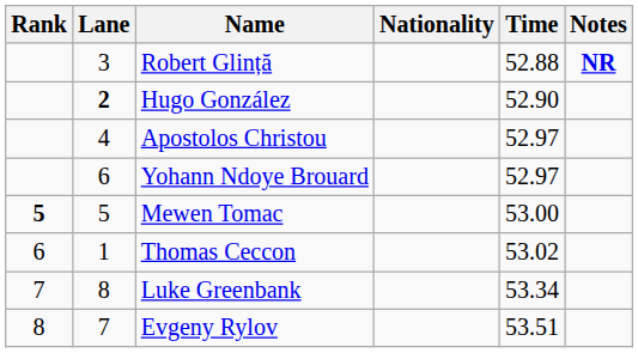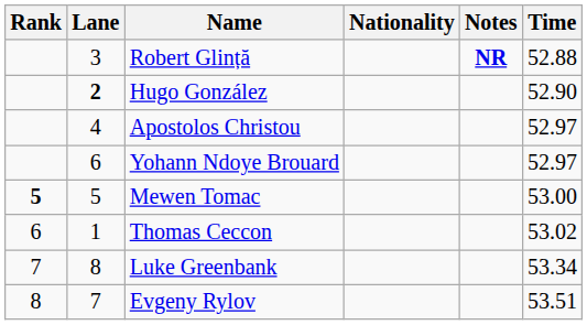 <table class="wikitable sortable" style="text-align:center">
 <tr>
 <th>Rank</th>
 <th>Lane</th>
 <th>Name</th>
 <th>Nationality</th>
+<th>Notes</th>
 <th>Time</th>
-<th>Notes</th>
 </tr>
 <tr>
 <td></td>
 <td>3</td>
 <td align=left><a href='#'>Robert Glință</a></td>
 <td align=left></td>
+<td><strong><a href='#'>NR</a></strong></td>
 <td>52.88</td>
-<td><strong><a href='#'>NR</a></strong></td>
 </tr>
 <tr>
 <td></td>
 <td><strong>2</strong></td>
 <td align=left><a href='#'>Hugo González</a></td>
 <td align=left></td>
+<td></td>
 <td>52.90</td>
-<td></td>
 </tr>
 <tr>
 <td></td>
 <td>4</td>
 <td align=left><a href='#'>Apostolos Christou</a></td>
 <td align=left></td>
+<td></td>
 <td>52.97</td>
-<td></td>
 </tr>
 <tr>
 <td></td>
 <td>6</td>
 <td align=left><a href='#'>Yohann Ndoye Brouard</a></td>
 <td align=left></td>
+<td></td>
 <td>52.97</td>
-<td></td>
 </tr>
 <tr>
 <td><strong>5</strong></td>
 <td>5</td>
 <td align=left><a href='#'>Mewen Tomac</a></td>
 <td align=left></td>
+<td></td>
 <td>53.00</td>
-<td></td>
 </tr>
 <tr>
 <td>6</td>
 <td>1</td>
 <td align=left><a href='#'>Thomas Ceccon</a></td>
 <td align=left></td>
+<td></td>
 <td>53.02</td>
-<td></td>
 </tr>
 <tr>
 <td>7</td>
 <td>8</td>
 <td align=left><a href='#'>Luke Greenbank</a></td>
 <td align=left></td>
+<td></td>
 <td>53.34</td>
-<td></td>
 </tr>
 <tr>
 <td>8</td>
 <td>7</td>
 <td align=left><a href='#'>Evgeny Rylov</a></td>
 <td align=left></td>
+<td></td>
 <td>53.51</td>
-<td></td>
 </tr>
 </table>
